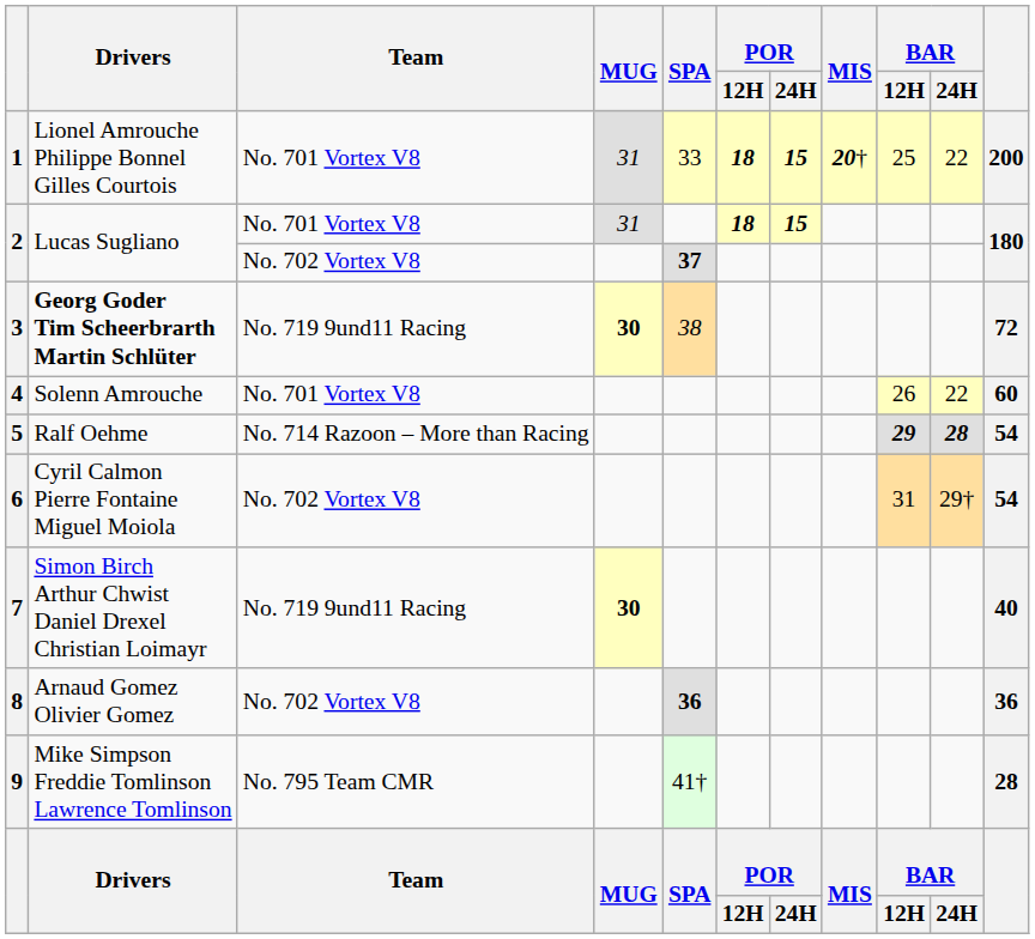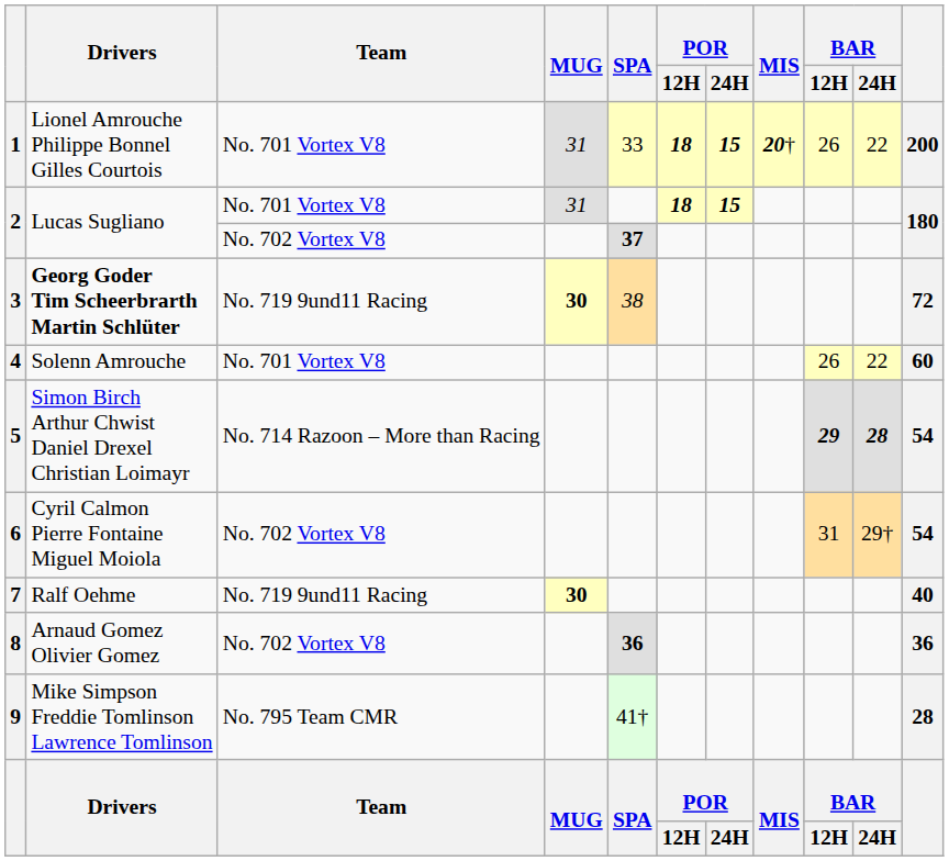 <table align=left| class="wikitable" style="font-size: 85%; text-align: center;">
 <tr valign="top">
 <th rowspan=2 valign=middle></th>
 <th rowspan=2 valign=middle>Drivers</th>
 <th rowspan=2 valign=middle>Team</th>
 <th rowspan=2 valign=middle><br><a href='#'>MUG</a></th>
 <th rowspan=2 valign=middle><br><a href='#'>SPA</a></th>
 <th colspan=2><br><a href='#'>POR</a></th>
 <th rowspan=2 valign=middle><br><a href='#'>MIS</a></th>
 <th colspan=2><br><a href='#'>BAR</a></th>
 <th rowspan=2 valign=middle>  </th>
 </tr>
 <tr>
 <th>12H</th>
 <th>24H</th>
 <th>12H</th>
 <th>24H</th>
 </tr>
 <tr>
 <th>1</th>
 <td align=left> Lionel Amrouche<br> Philippe Bonnel<br> Gilles Courtois</td>
 <td align=left> No. 701 <a href='#'>Vortex V8</a></td>
 <td style="background:#DFDFDF;"><em>31</em></td>
 <td style="background:#FFFFBF;">33</td>
 <td style="background:#FFFFBF;"><strong><em>18</em></strong></td>
 <td style="background:#FFFFBF;"><strong><em>15</em></strong></td>
 <td style="background:#FFFFBF;"><strong><em>20</em></strong>†</td>
-<td style="background:#FFFFBF;">25</td>
+<td style="background:#FFFFBF;">26</td>
 <td style="background:#FFFFBF;">22</td>
 <th>200</th>
 </tr>
 <tr>
 <th rowspan=2>2</th>
 <td rowspan=2 align=left> Lucas Sugliano</td>
 <td align=left> No. 701 <a href='#'>Vortex V8</a></td>
 <td style="background:#DFDFDF;"><em>31</em></td>
 <td></td>
 <td style="background:#FFFFBF;"><strong><em>18</em></strong></td>
 <td style="background:#FFFFBF;"><strong><em>15</em></strong></td>
 <td></td>
 <td></td>
 <td></td>
 <th rowspan=2>180</th>
 </tr>
 <tr>
 <td align=left> No. 702 <a href='#'>Vortex V8</a></td>
 <td></td>
 <td style="background:#DFDFDF;"><strong>37</strong></td>
 <td></td>
 <td></td>
 <td></td>
 <td></td>
 <td></td>
 </tr>
 <tr>
 <th>3</th>
 <td align=left><strong> Georg Goder<br> Tim Scheerbrarth<br> Martin Schlüter</strong></td>
 <td align=left> No. 719 9und11 Racing</td>
 <td style="background:#FFFFBF;"><strong>30</strong></td>
 <td style="background:#FFDF9F;"><em>38</em></td>
 <td></td>
 <td></td>
 <td></td>
 <td></td>
 <td></td>
 <th>72</th>
 </tr>
 <tr>
 <th>4</th>
 <td align=left> Solenn Amrouche</td>
 <td align=left> No. 701 <a href='#'>Vortex V8</a></td>
 <td></td>
 <td></td>
 <td></td>
 <td></td>
 <td></td>
 <td style="background:#FFFFBF;">26</td>
 <td style="background:#FFFFBF;">22</td>
 <th>60</th>
 </tr>
 <tr>
 <th>5</th>
-<td align=left> Ralf Oehme</td>
+<td align=left> <a href='#'>Simon Birch</a><br> Arthur Chwist<br> Daniel Drexel<br> Christian Loimayr</td>
 <td align=left> No. 714 Razoon – More than Racing</td>
 <td></td>
 <td></td>
 <td></td>
 <td></td>
 <td></td>
 <td style="background:#DFDFDF;"><strong><em>29</em></strong></td>
 <td style="background:#DFDFDF;"><strong><em>28</em></strong></td>
 <th>54</th>
 </tr>
 <tr>
 <th>6</th>
 <td align=left> Cyril Calmon<br> Pierre Fontaine<br> Miguel Moiola</td>
 <td align=left> No. 702 <a href='#'>Vortex V8</a></td>
 <td></td>
 <td></td>
 <td></td>
 <td></td>
 <td></td>
 <td style="background:#FFDF9F;">31</td>
 <td style="background:#FFDF9F;">29†</td>
 <th>54</th>
 </tr>
 <tr>
 <th>7</th>
-<td align=left> <a href='#'>Simon Birch</a><br> Arthur Chwist<br> Daniel Drexel<br> Christian Loimayr</td>
+<td align=left> Ralf Oehme</td>
 <td align=left> No. 719 9und11 Racing</td>
 <td style="background:#FFFFBF;"><strong>30</strong></td>
 <td></td>
 <td></td>
 <td></td>
 <td></td>
 <td></td>
 <td></td>
 <th>40</th>
 </tr>
 <tr>
 <th>8</th>
 <td align=left> Arnaud Gomez<br> Olivier Gomez</td>
 <td align=left> No. 702 <a href='#'>Vortex V8</a></td>
 <td></td>
 <td style="background:#DFDFDF;"><strong>36</strong></td>
 <td></td>
 <td></td>
 <td></td>
 <td></td>
 <td></td>
 <th>36</th>
 </tr>
 <tr>
 <th>9</th>
 <td align=left> Mike Simpson<br> Freddie Tomlinson<br> <a href='#'>Lawrence Tomlinson</a></td>
 <td align=left> No. 795 Team CMR</td>
 <td></td>
 <td style="background:#DFFFDF;">41†</td>
 <td></td>
 <td></td>
 <td></td>
 <td></td>
 <td></td>
 <th>28</th>
 </tr>
 <tr>
 <th rowspan=2 valign=middle></th>
 <th rowspan=2 valign=middle>Drivers</th>
 <th rowspan=2 valign=middle>Team</th>
 <th rowspan=2 valign=middle><br><a href='#'>MUG</a></th>
 <th rowspan=2 valign=middle><br><a href='#'>SPA</a></th>
 <th colspan=2><br><a href='#'>POR</a></th>
 <th rowspan=2 valign=middle><br><a href='#'>MIS</a></th>
 <th colspan=2><br><a href='#'>BAR</a></th>
 <th rowspan=2 valign=middle>  </th>
 </tr>
 <tr>
 <th>12H</th>
 <th>24H</th>
 <th>12H</th>
 <th>24H</th>
 </tr>
 <tr>
 </tr>
 </table>
